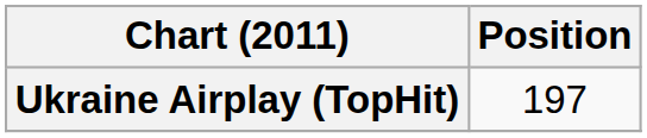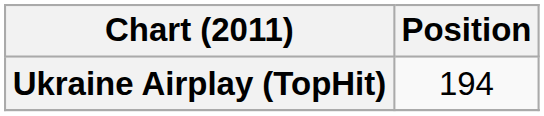 <table class="wikitable plainrowheaders" style="text-align:center;">
 <tr>
 <th scope="col">Chart (2011)</th>
 <th scope="col">Position</th>
 </tr>
 <tr>
 <th scope="row">Ukraine Airplay (TopHit)</th>
-<td>197</td>
+<td>194</td>
 </tr>
 <tr>
 </tr>
 </table>
